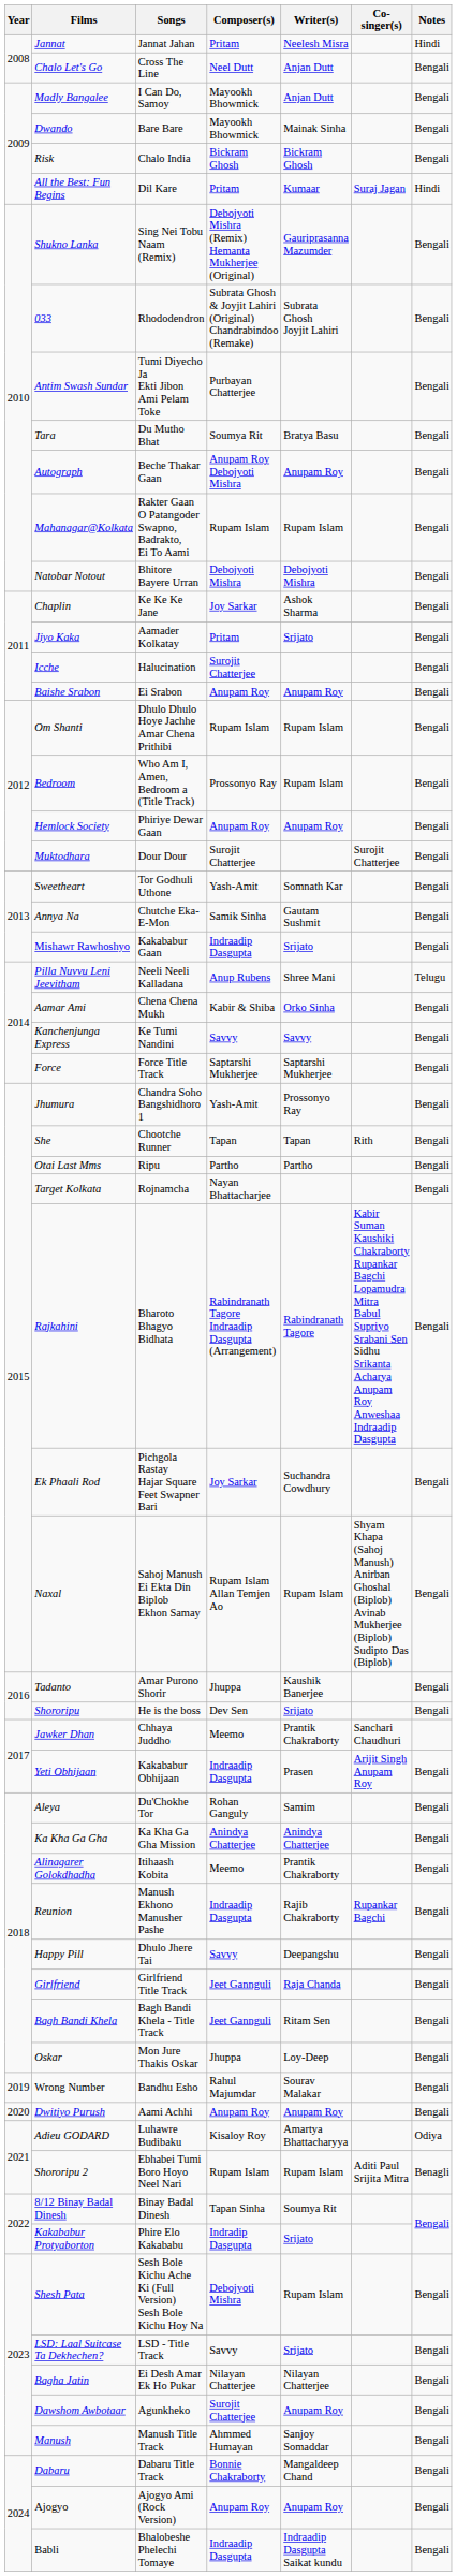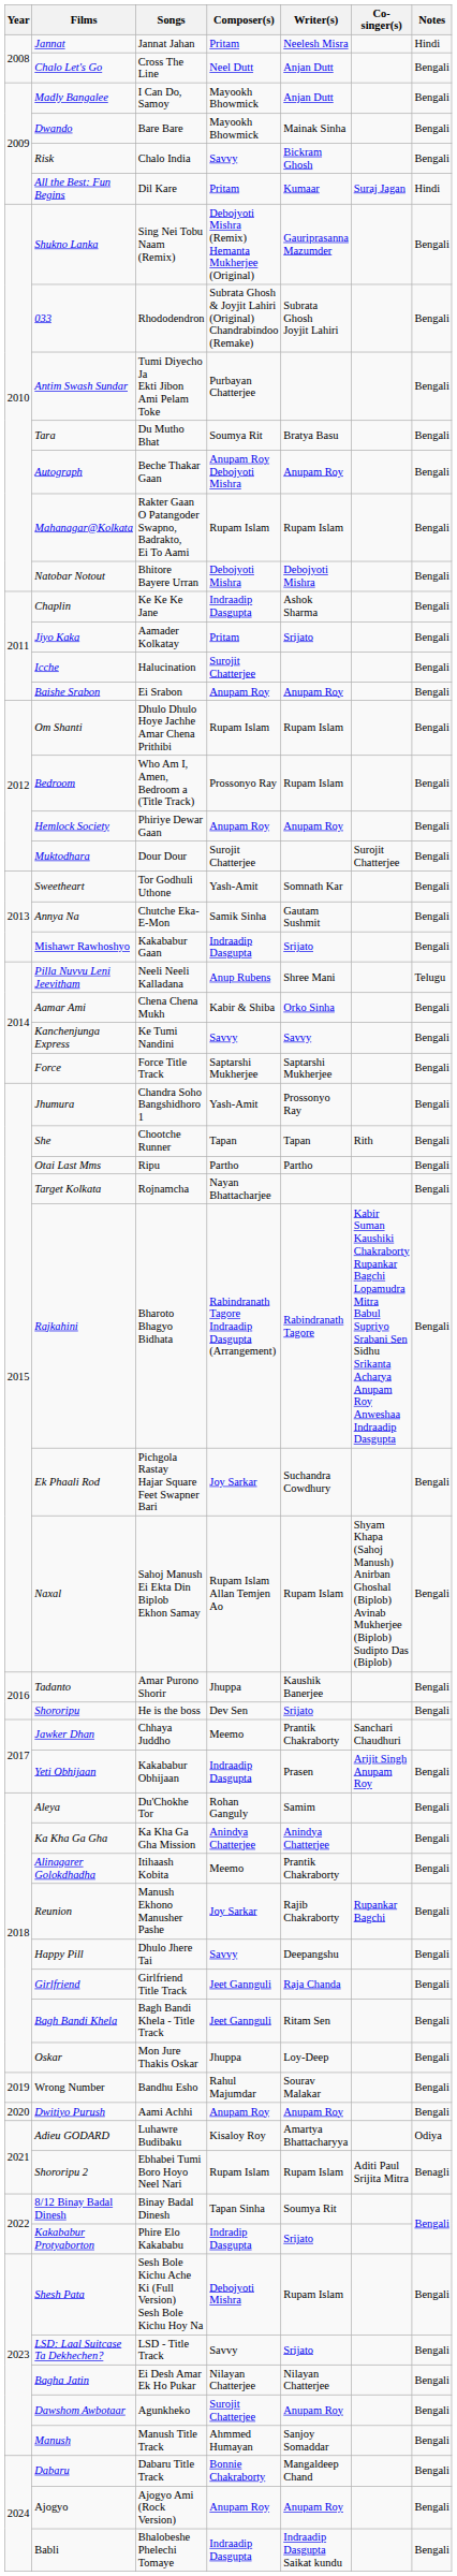 <table class="wikitable sortable">
 <tr>
 <th>Year</th>
 <th>Films</th>
 <th>Songs</th>
 <th>Composer(s)</th>
 <th>Writer(s)</th>
 <th>Co-singer(s)</th>
 <th>Notes</th>
 </tr>
 <tr>
 <td Rowspan="2">2008</td>
 <td><em><a href='#'>Jannat</a></em></td>
 <td>Jannat Jahan</td>
 <td><a href='#'>Pritam</a></td>
 <td><a href='#'>Neelesh Misra</a></td>
 <td></td>
 <td>Hindi</td>
 </tr>
 <tr>
 <td><em><a href='#'>Chalo Let's Go</a></em></td>
 <td>Cross The Line</td>
 <td><a href='#'>Neel Dutt</a></td>
 <td><a href='#'>Anjan Dutt</a></td>
 <td></td>
 <td>Bengali</td>
 </tr>
 <tr>
 <td Rowspan="4">2009</td>
 <td><em><a href='#'>Madly Bangalee</a></em></td>
 <td>I Can Do, Samoy</td>
 <td>Mayookh Bhowmick</td>
 <td><a href='#'>Anjan Dutt</a></td>
 <td></td>
 <td>Bengali</td>
 </tr>
 <tr>
 <td><em><a href='#'>Dwando</a></em></td>
 <td>Bare Bare</td>
 <td>Mayookh Bhowmick</td>
 <td>Mainak Sinha</td>
 <td></td>
 <td>Bengali</td>
 </tr>
 <tr>
 <td><em>Risk</em></td>
 <td>Chalo India</td>
-<td><a href='#'>Bickram Ghosh</a></td>
+<td><a href='#'>Savvy</a></td>
 <td><a href='#'>Bickram Ghosh</a></td>
 <td></td>
 <td>Bengali</td>
 </tr>
 <tr>
 <td><em><a href='#'>All the Best: Fun Begins</a></em></td>
 <td>Dil Kare</td>
 <td><a href='#'>Pritam</a></td>
 <td><a href='#'>Kumaar</a></td>
 <td><a href='#'>Suraj Jagan</a></td>
 <td>Hindi</td>
 </tr>
 <tr>
 <td Rowspan="7">2010</td>
 <td><em><a href='#'>Shukno Lanka</a></em></td>
 <td>Sing Nei Tobu Naam (Remix)</td>
 <td><a href='#'>Debojyoti Mishra</a> (Remix)<br><a href='#'>Hemanta Mukherjee</a> (Original)</td>
 <td><a href='#'>Gauriprasanna Mazumder</a></td>
 <td></td>
 <td>Bengali</td>
 </tr>
 <tr>
 <td><em><a href='#'>033</a></em></td>
 <td>Rhododendron</td>
 <td>Subrata Ghosh & Joyjit Lahiri (Original)<br>Chandrabindoo (Remake)</td>
 <td>Subrata Ghosh<br>Joyjit Lahiri</td>
 <td></td>
 <td>Bengali</td>
 </tr>
 <tr>
 <td><em><a href='#'>Antim Swash Sundar</a></em></td>
 <td>Tumi Diyecho Ja<br>Ekti Jibon Ami Pelam Toke</td>
 <td>Purbayan Chatterjee</td>
 <td></td>
 <td></td>
 <td>Bengali</td>
 </tr>
 <tr>
 <td><em>Tara</em></td>
 <td>Du Mutho Bhat</td>
 <td>Soumya Rit</td>
 <td>Bratya Basu</td>
 <td></td>
 <td>Bengali</td>
 </tr>
 <tr>
 <td><em><a href='#'>Autograph</a></em></td>
 <td>Beche Thakar Gaan</td>
 <td><a href='#'>Anupam Roy</a><br><a href='#'>Debojyoti Mishra</a></td>
 <td><a href='#'>Anupam Roy</a></td>
 <td></td>
 <td>Bengali</td>
 </tr>
 <tr>
 <td><em><a href='#'>Mahanagar@Kolkata</a></em></td>
 <td>Rakter Gaan O Patangoder Swapno,<br>Badrakto,<br>Ei To Aami</td>
 <td>Rupam Islam</td>
 <td>Rupam Islam</td>
 <td></td>
 <td>Bengali</td>
 </tr>
 <tr>
 <td><em>Natobar Notout</em></td>
 <td>Bhitore Bayere Urran</td>
 <td><a href='#'>Debojyoti Mishra</a></td>
 <td><a href='#'>Debojyoti Mishra</a></td>
 <td></td>
 <td>Bengali</td>
 </tr>
 <tr>
 <td Rowspan="4">2011</td>
 <td><em>Chaplin</em></td>
 <td>Ke Ke Ke Jane</td>
-<td><a href='#'>Joy Sarkar</a></td>
+<td><a href='#'>Indraadip Dasgupta</a></td>
 <td>Ashok Sharma</td>
 <td></td>
 <td>Bengali</td>
 </tr>
 <tr>
 <td><em><a href='#'>Jiyo Kaka</a></em></td>
 <td>Aamader Kolkatay</td>
 <td><a href='#'>Pritam</a></td>
 <td><a href='#'>Srijato</a></td>
 <td></td>
 <td>Bengali</td>
 </tr>
 <tr>
 <td><em><a href='#'>Icche</a></em></td>
 <td>Halucination</td>
 <td><a href='#'>Surojit Chatterjee</a></td>
 <td></td>
 <td></td>
 <td>Bengali</td>
 </tr>
 <tr>
 <td><em><a href='#'>Baishe Srabon</a></em></td>
 <td>Ei Srabon</td>
 <td><a href='#'>Anupam Roy</a></td>
 <td><a href='#'>Anupam Roy</a></td>
 <td></td>
 <td>Bengali</td>
 </tr>
 <tr>
 <td Rowspan="4">2012</td>
 <td><em>Om Shanti</em></td>
 <td>Dhulo Dhulo Hoye Jachhe Amar Chena Prithibi</td>
 <td>Rupam Islam</td>
 <td>Rupam Islam</td>
 <td></td>
 <td>Bengali</td>
 </tr>
 <tr>
 <td><em><a href='#'>Bedroom</a></em></td>
 <td>Who Am I, Amen, Bedroom a (Title Track)</td>
 <td>Prossonyo Ray</td>
 <td>Rupam Islam</td>
 <td></td>
 <td>Bengali</td>
 </tr>
 <tr>
 <td><em><a href='#'>Hemlock Society</a></em></td>
 <td>Phiriye Dewar Gaan</td>
 <td><a href='#'>Anupam Roy</a></td>
 <td><a href='#'>Anupam Roy</a></td>
 <td></td>
 <td>Bengali</td>
 </tr>
 <tr>
 <td><em><a href='#'>Muktodhara</a></em></td>
 <td>Dour Dour</td>
 <td>Surojit Chatterjee</td>
 <td></td>
 <td>Surojit Chatterjee</td>
 <td>Bengali</td>
 </tr>
 <tr>
 <td Rowspan="3">2013</td>
 <td><em>Sweetheart</em></td>
 <td>Tor Godhuli Uthone</td>
 <td>Yash-Amit</td>
 <td>Somnath Kar</td>
 <td></td>
 <td>Bengali</td>
 </tr>
 <tr>
 <td><em>Annya Na</em></td>
 <td>Chutche Eka-E-Mon</td>
 <td>Samik Sinha</td>
 <td>Gautam Sushmit</td>
 <td></td>
 <td>Bengali</td>
 </tr>
 <tr>
 <td><a href='#'>Mishawr Rawhoshyo</a></td>
 <td>Kakababur Gaan</td>
 <td><a href='#'>Indraadip Dasgupta</a></td>
 <td><a href='#'>Srijato</a></td>
 <td></td>
 <td>Bengali</td>
 </tr>
 <tr>
 <td Rowspan="4">2014</td>
 <td><em><a href='#'>Pilla Nuvvu Leni Jeevitham</a></em></td>
 <td>Neeli Neeli Kalladana</td>
 <td><a href='#'>Anup Rubens</a></td>
 <td>Shree Mani</td>
 <td></td>
 <td>Telugu</td>
 </tr>
 <tr>
 <td><em>Aamar Ami</em></td>
 <td>Chena Chena Mukh</td>
 <td>Kabir & Shiba</td>
 <td><a href='#'>Orko Sinha</a></td>
 <td></td>
 <td>Bengali</td>
 </tr>
 <tr>
 <td><em>Kanchenjunga Express</em></td>
 <td>Ke Tumi Nandini</td>
 <td><a href='#'>Savvy</a></td>
 <td><a href='#'>Savvy</a></td>
 <td></td>
 <td>Bengali</td>
 </tr>
 <tr>
 <td><em>Force</em></td>
 <td>Force Title Track</td>
 <td>Saptarshi Mukherjee</td>
 <td>Saptarshi Mukherjee</td>
 <td></td>
 <td>Bengali</td>
 </tr>
 <tr>
 <td Rowspan="7">2015</td>
 <td><em>Jhumura</em></td>
 <td>Chandra Soho Bangshidhoro 1</td>
 <td>Yash-Amit</td>
 <td>Prossonyo Ray</td>
 <td></td>
 <td>Bengali</td>
 </tr>
 <tr>
 <td><em>She</em></td>
 <td>Chootche Runner</td>
 <td>Tapan</td>
 <td>Tapan</td>
 <td>Rith</td>
 <td>Bengali</td>
 </tr>
 <tr>
 <td><em>Otai Last Mms</em></td>
 <td>Ripu</td>
 <td>Partho</td>
 <td>Partho</td>
 <td></td>
 <td>Bengali</td>
 </tr>
 <tr>
 <td><em>Target Kolkata</em></td>
 <td>Rojnamcha</td>
 <td>Nayan Bhattacharjee</td>
 <td></td>
 <td></td>
 <td>Bengali</td>
 </tr>
 <tr>
 <td><em><a href='#'>Rajkahini</a></em></td>
 <td>Bharoto Bhagyo Bidhata</td>
 <td><a href='#'>Rabindranath Tagore</a><br><a href='#'>Indraadip Dasgupta</a> (Arrangement)</td>
 <td><a href='#'>Rabindranath Tagore</a></td>
 <td><a href='#'>Kabir Suman</a><br><a href='#'>Kaushiki Chakraborty</a><br><a href='#'>Rupankar Bagchi</a><br><a href='#'>Lopamudra Mitra</a><br><a href='#'>Babul Supriyo</a><br><a href='#'>Srabani Sen</a><br>Sidhu<br><a href='#'>Srikanta Acharya</a><br><a href='#'>Anupam Roy</a><br><a href='#'>Anweshaa</a><br><a href='#'>Indraadip Dasgupta</a></td>
 <td>Bengali</td>
 </tr>
 <tr>
 <td><em>Ek Phaali Rod</em></td>
 <td>Pichgola Rastay<br>Hajar Square Feet Swapner Bari</td>
 <td><a href='#'>Joy Sarkar</a></td>
 <td>Suchandra Cowdhury</td>
 <td></td>
 <td>Bengali</td>
 </tr>
 <tr>
 <td><em>Naxal</em></td>
 <td>Sahoj Manush<br>Ei Ekta Din<br>Biplob<br>Ekhon Samay</td>
 <td>Rupam Islam<br>Allan Temjen Ao</td>
 <td>Rupam Islam</td>
 <td>Shyam Khapa (Sahoj Manush)<br>Anirban Ghoshal (Biplob)<br>Avinab Mukherjee (Biplob)<br>Sudipto Das (Biplob)</td>
 <td>Bengali</td>
 </tr>
 <tr>
 <td Rowspan="2">2016</td>
 <td><em>Tadanto</em></td>
 <td>Amar Purono Shorir</td>
 <td>Jhuppa</td>
 <td>Kaushik Banerjee</td>
 <td></td>
 <td>Bengali</td>
 </tr>
 <tr>
 <td><em><a href='#'>Shororipu</a></em></td>
 <td>He is the boss</td>
 <td>Dev Sen</td>
 <td><a href='#'>Srijato</a></td>
 <td></td>
 <td>Bengali</td>
 </tr>
 <tr>
 <td Rowspan="2">2017</td>
 <td><em><a href='#'>Jawker Dhan</a></em></td>
 <td>Chhaya Juddho</td>
 <td>Meemo</td>
 <td>Prantik Chakraborty</td>
 <td>Sanchari Chaudhuri</td>
 <td></td>
 </tr>
 <tr>
 <td><em><a href='#'>Yeti Obhijaan</a></em></td>
 <td>Kakababur Obhijaan</td>
 <td><a href='#'>Indraadip Dasgupta</a></td>
 <td>Prasen</td>
 <td><a href='#'>Arijit Singh</a><br><a href='#'>Anupam Roy</a></td>
 <td>Bengali</td>
 </tr>
 <tr>
 <td Rowspan="8">2018</td>
 <td><em>Aleya</em></td>
 <td>Du'Chokhe Tor</td>
 <td>Rohan Ganguly</td>
 <td>Samim</td>
 <td></td>
 <td>Bengali</td>
 </tr>
 <tr>
 <td><em>Ka Kha Ga Gha</em></td>
 <td>Ka Kha Ga Gha Mission</td>
 <td><a href='#'>Anindya Chatterjee</a></td>
 <td><a href='#'>Anindya Chatterjee</a></td>
 <td></td>
 <td>Bengali</td>
 </tr>
 <tr>
 <td><em><a href='#'>Alinagarer Golokdhadha</a></em></td>
 <td>Itihaash Kobita</td>
 <td>Meemo</td>
 <td>Prantik Chakraborty</td>
 <td></td>
 <td>Bengali</td>
 </tr>
 <tr>
 <td><em>Reunion</em></td>
 <td>Manush Ekhono Manusher Pashe</td>
-<td><a href='#'>Indraadip Dasgupta</a></td>
+<td><a href='#'>Joy Sarkar</a></td>
 <td>Rajib Chakraborty</td>
 <td><a href='#'>Rupankar Bagchi</a></td>
 <td>Bengali</td>
 </tr>
 <tr>
 <td><em>Happy Pill</em></td>
 <td>Dhulo Jhere Tai</td>
 <td><a href='#'>Savvy</a></td>
 <td>Deepangshu</td>
 <td></td>
 <td>Bengali</td>
 </tr>
 <tr>
 <td><em><a href='#'>Girlfriend</a></em></td>
 <td>Girlfriend Title Track</td>
 <td><a href='#'>Jeet Gannguli</a></td>
 <td><a href='#'>Raja Chanda</a></td>
 <td></td>
 <td>Bengali</td>
 </tr>
 <tr>
 <td><em><a href='#'>Bagh Bandi Khela</a></em></td>
 <td>Bagh Bandi Khela - Title Track</td>
 <td><a href='#'>Jeet Gannguli</a></td>
 <td>Ritam Sen</td>
 <td></td>
 <td>Bengali</td>
 </tr>
 <tr>
 <td><em>Oskar</em></td>
 <td>Mon Jure Thakis Oskar</td>
 <td>Jhuppa</td>
 <td>Loy-Deep</td>
 <td></td>
 <td>Bengali</td>
 </tr>
 <tr>
 <td>2019</td>
 <td>Wrong Number</td>
 <td>Bandhu Esho</td>
 <td>Rahul Majumdar</td>
 <td>Sourav Malakar</td>
 <td></td>
 <td>Bengali</td>
 </tr>
 <tr>
 <td>2020</td>
 <td><em><a href='#'>Dwitiyo Purush</a></em></td>
 <td>Aami Achhi</td>
 <td><a href='#'>Anupam Roy</a></td>
 <td><a href='#'>Anupam Roy</a></td>
 <td></td>
 <td>Bengali</td>
 </tr>
 <tr>
 <td Rowspan="2">2021</td>
 <td><em>Adieu GODARD</em></td>
 <td>Luhawre Budibaku</td>
 <td>Kisaloy Roy</td>
 <td>Amartya Bhattacharyya</td>
 <td></td>
 <td>Odiya</td>
 </tr>
 <tr>
 <td><em>Shororipu 2</em></td>
 <td>Ebhabei Tumi Boro Hoyo<br>Neel Nari</td>
 <td>Rupam Islam</td>
 <td>Rupam Islam</td>
 <td>Aditi Paul<br>Srijita Mitra</td>
 <td>Benagli</td>
 </tr>
 <tr>
 <td Rowspan="2">2022</td>
 <td><a href='#'>8/12 Binay Badal Dinesh</a></td>
 <td>Binay Badal Dinesh</td>
 <td>Tapan Sinha</td>
 <td>Soumya Rit</td>
 <td></td>
 <td Rowspan="2"><a href='#'>Bengali</a></td>
 </tr>
 <tr>
 <td><em><a href='#'>Kakababur Protyaborton</a></em></td>
 <td>Phire Elo Kakababu</td>
 <td><a href='#'>Indradip Dasgupta</a></td>
 <td><a href='#'>Srijato</a></td>
 </tr>
 <tr>
 <td Rowspan="5">2023</td>
 <td><em><a href='#'>Shesh Pata</a></em></td>
 <td>Sesh Bole Kichu Ache Ki (Full Version)<br>Sesh Bole Kichu Hoy Na</td>
 <td><a href='#'>Debojyoti Mishra</a></td>
 <td>Rupam Islam</td>
 <td></td>
 <td>Bengali</td>
 </tr>
 <tr>
 <td><em><a href='#'>LSD: Laal Suitcase Ta Dekhechen?</a></em></td>
 <td>LSD - Title Track</td>
 <td>Savvy</td>
 <td><a href='#'>Srijato</a></td>
 <td></td>
 <td>Bengali</td>
 </tr>
 <tr>
 <td><em><a href='#'>Bagha Jatin</a></em></td>
 <td>Ei Desh Amar<br>Ek Ho Pukar</td>
 <td>Nilayan Chatterjee</td>
 <td>Nilayan Chatterjee</td>
 <td></td>
 <td>Bengali</td>
 </tr>
 <tr>
 <td><em><a href='#'>Dawshom Awbotaar</a></em></td>
 <td>Agunkheko</td>
 <td><a href='#'>Surojit Chatterjee</a></td>
 <td><a href='#'>Anupam Roy</a></td>
 <td></td>
 <td>Bengali</td>
 </tr>
 <tr>
 <td><em><a href='#'>Manush</a></em></td>
 <td>Manush Title Track</td>
 <td>Ahmmed Humayan</td>
 <td>Sanjoy Somaddar</td>
 <td></td>
 <td>Bengali</td>
 </tr>
 <tr>
 <td Rowspan="3">2024</td>
 <td><em><a href='#'>Dabaru</a></em></td>
 <td>Dabaru Title Track</td>
 <td><a href='#'>Bonnie Chakraborty</a></td>
 <td>Mangaldeep Chand</td>
 <td></td>
 <td>Bengali</td>
 </tr>
 <tr>
 <td>Ajogyo</td>
 <td>Ajogyo Ami (Rock Version)</td>
 <td><a href='#'>Anupam Roy</a></td>
 <td><a href='#'>Anupam Roy</a></td>
 <td></td>
 <td>Bengali</td>
 </tr>
 <tr>
 <td>Babli</td>
 <td>Bhalobeshe Phelechi Tomaye</td>
 <td><a href='#'>Indraadip Dasgupta</a></td>
 <td><a href='#'>Indraadip Dasgupta</a><br>Saikat kundu</td>
 <td></td>
 <td>Bengali</td>
 </tr>
 </table>
